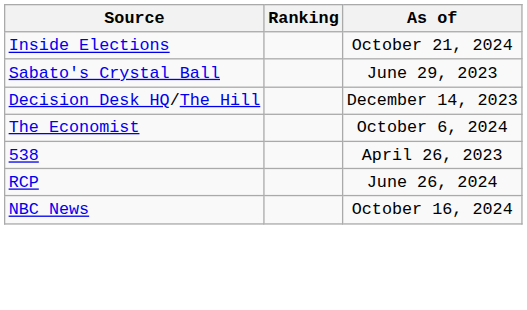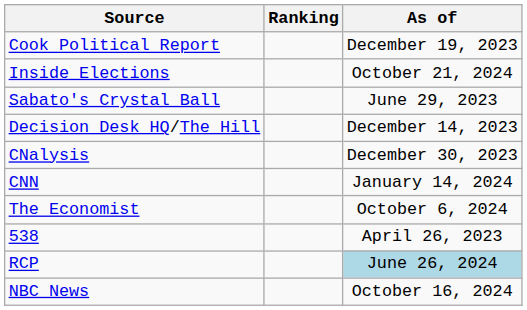 <table class="wikitable" style="text-align:center">
 <tr>
 <th>Source</th>
 <th>Ranking</th>
 <th>As of</th>
+</tr>
+<tr>
+<td align=left><a href='#'>Cook Political Report</a></td>
+<td></td>
+<td>December 19, 2023</td>
 </tr>
 <tr>
 <td align=left><a href='#'>Inside Elections</a></td>
 <td></td>
 <td>October 21, 2024</td>
 </tr>
 <tr>
 <td align=left><a href='#'>Sabato's Crystal Ball</a></td>
 <td></td>
 <td>June 29, 2023</td>
 </tr>
 <tr>
 <td align=left><a href='#'>Decision Desk HQ</a>/<a href='#'>The Hill</a></td>
 <td></td>
 <td>December 14, 2023</td>
 </tr>
 <tr>
+<td align=left><a href='#'>CNalysis</a></td>
+<td></td>
+<td>December 30, 2023</td>
+</tr>
+<tr>
+<td align=left><a href='#'>CNN</a></td>
+<td></td>
+<td>January 14, 2024</td>
+</tr>
+<tr>
 <td align=left><a href='#'>The Economist</a></td>
 <td></td>
 <td>October 6, 2024</td>
 </tr>
 <tr>
 <td align="left"><a href='#'>538</a></td>
 <td></td>
 <td>April 26, 2023</td>
 </tr>
 <tr>
 <td align="left"><a href='#'>RCP</a></td>
 <td></td>
-<td>June 26, 2024</td>
+<td style="background: lightblue;">June 26, 2024</td>
 </tr>
 <tr>
 <td align="left"><a href='#'>NBC News</a></td>
 <td></td>
 <td>October 16, 2024</td>
 </tr>
 </table>
